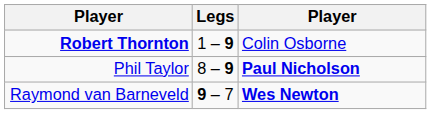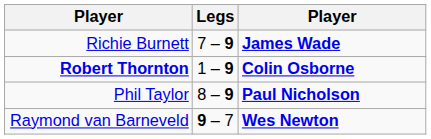 <table class=wikitable style="text-align:center">
 <tr>
 <th width=177>Player</th>
 <th width=36>Legs</th>
 <th width=177>Player</th>
 </tr>
 <tr align=left>
+<td align=right><a href='#'>Richie Burnett</a> </td>
+<td align=center>7 – <strong>9</strong></td>
+<td> <strong><a href='#'>James Wade</a></strong></td>
+</tr>
+<tr align=left>
 <td align=right><strong><a href='#'>Robert Thornton</a></strong> </td>
 <td align=center>1 – <strong>9</strong></td>
-<td> <a href='#'>Colin Osborne</a></td>
+<td><strong> <a href='#'>Colin Osborne</a></strong></td>
 </tr>
 <tr align=left>
 <td align=right><a href='#'>Phil Taylor</a> </td>
 <td align=center>8 – <strong>9</strong></td>
 <td> <strong><a href='#'>Paul Nicholson</a></strong></td>
 </tr>
 <tr align=left>
 <td align=right><a href='#'>Raymond van Barneveld</a> </td>
 <td align=center><strong>9</strong> – 7</td>
 <td> <strong><a href='#'>Wes Newton</a></strong></td>
 </tr>
 </table>
